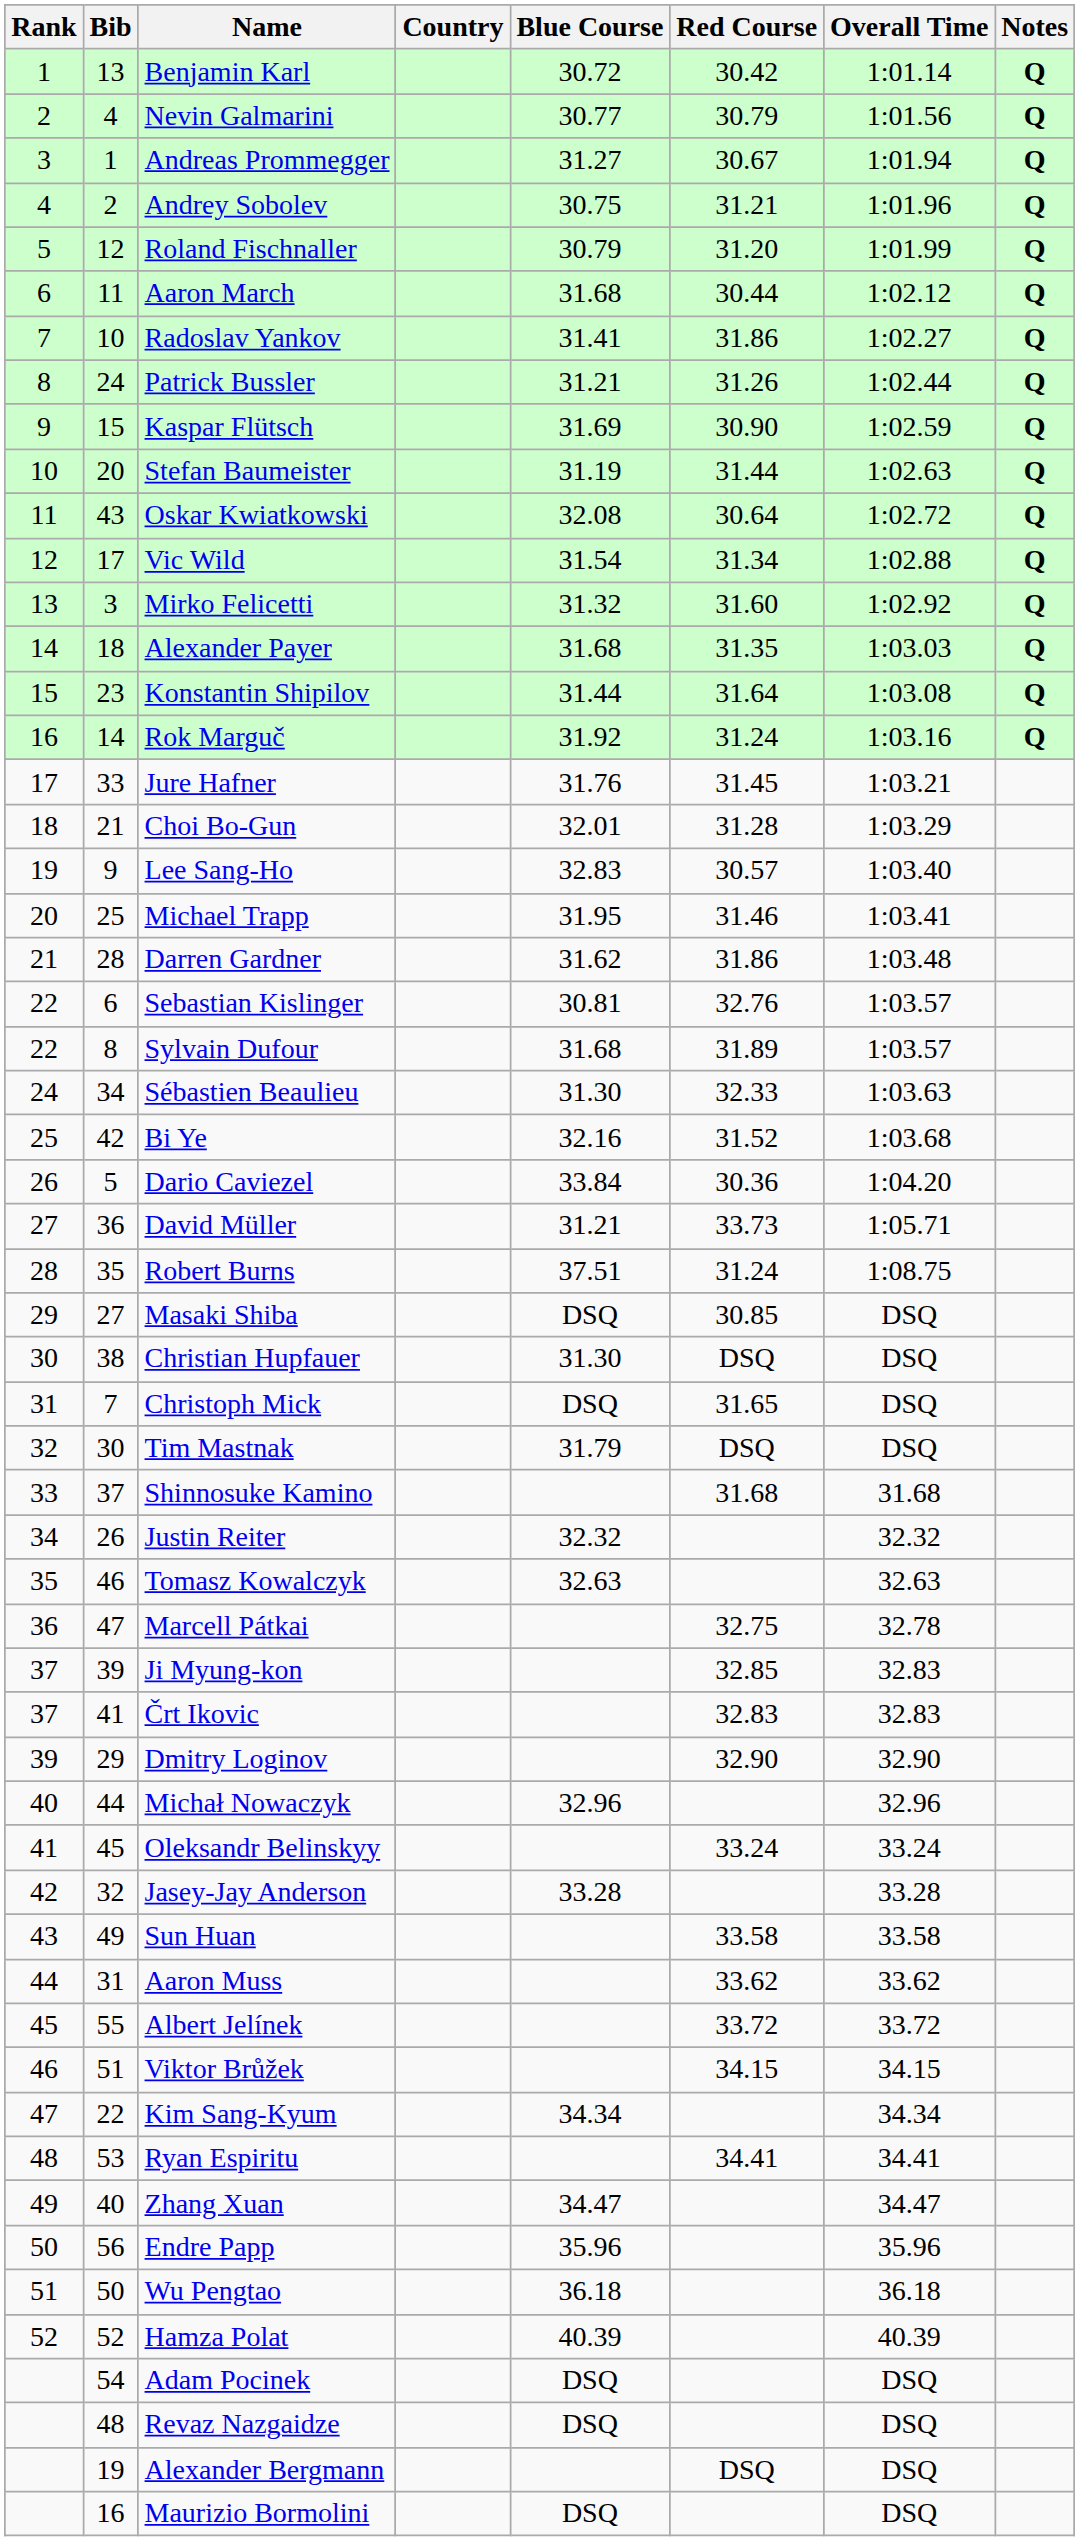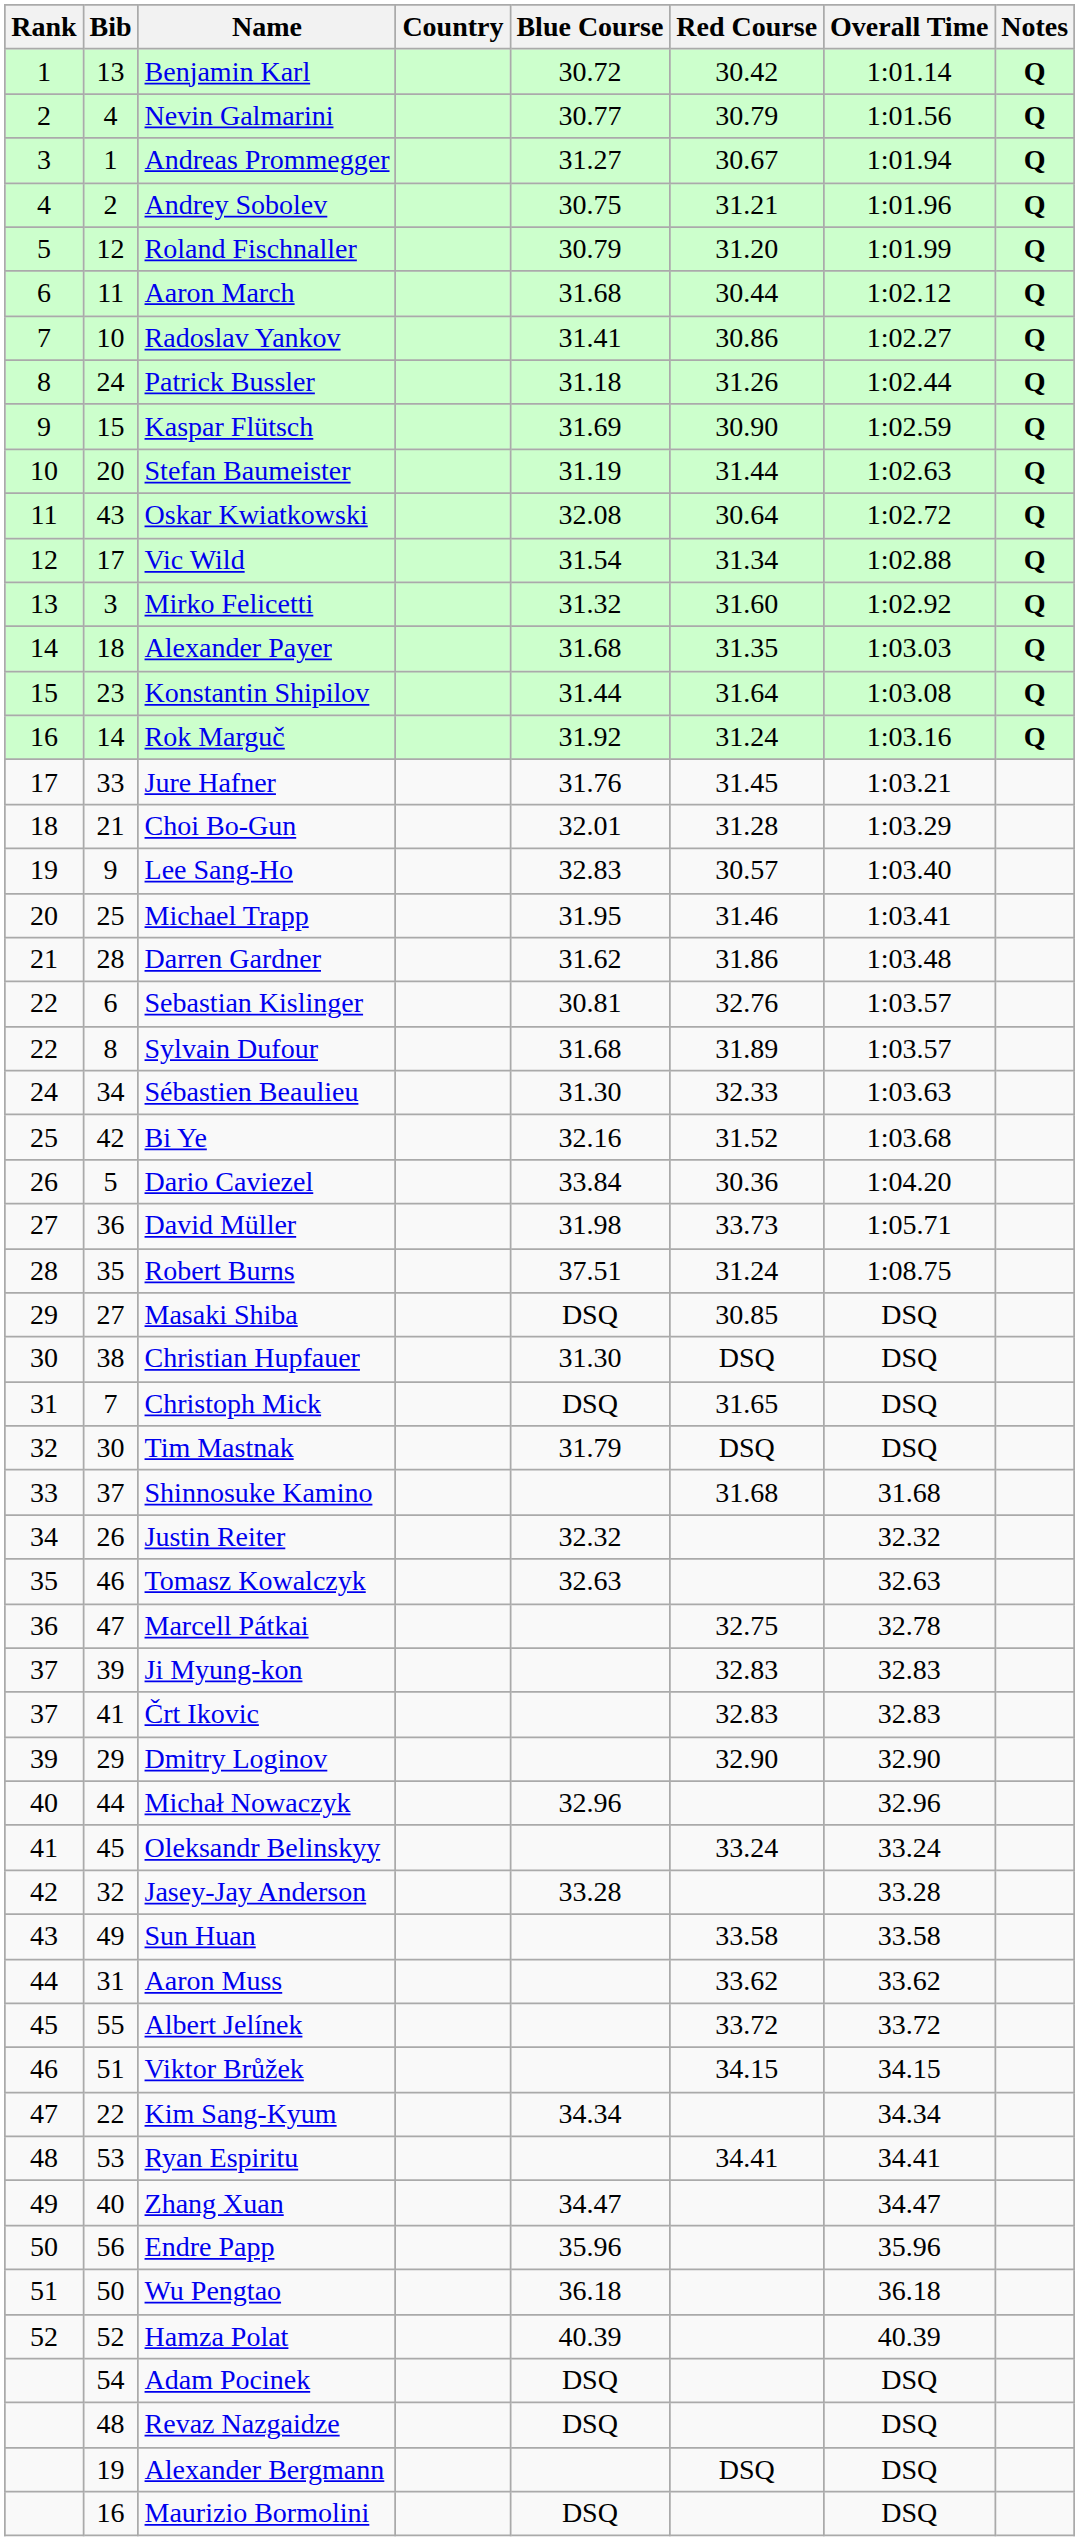 <table class="wikitable sortable" style="text-align:center">
 <tr>
 <th>Rank</th>
 <th>Bib</th>
 <th>Name</th>
 <th>Country</th>
 <th>Blue Course</th>
 <th>Red Course</th>
 <th>Overall Time</th>
 <th>Notes</th>
 </tr>
 <tr bgcolor="#ccffcc">
 <td>1</td>
 <td>13</td>
 <td align=left><a href='#'>Benjamin Karl</a></td>
 <td align=left></td>
 <td>30.72</td>
 <td>30.42</td>
 <td>1:01.14</td>
 <td><strong>Q</strong></td>
 </tr>
 <tr bgcolor="#ccffcc">
 <td>2</td>
 <td>4</td>
 <td align=left><a href='#'>Nevin Galmarini</a></td>
 <td align=left></td>
 <td>30.77</td>
 <td>30.79</td>
 <td>1:01.56</td>
 <td><strong>Q</strong></td>
 </tr>
 <tr bgcolor="#ccffcc">
 <td>3</td>
 <td>1</td>
 <td align=left><a href='#'>Andreas Prommegger</a></td>
 <td align=left></td>
 <td>31.27</td>
 <td>30.67</td>
 <td>1:01.94</td>
 <td><strong>Q</strong></td>
 </tr>
 <tr bgcolor="#ccffcc">
 <td>4</td>
 <td>2</td>
 <td align=left><a href='#'>Andrey Sobolev</a></td>
 <td align=left></td>
 <td>30.75</td>
 <td>31.21</td>
 <td>1:01.96</td>
 <td><strong>Q</strong></td>
 </tr>
 <tr bgcolor="#ccffcc">
 <td>5</td>
 <td>12</td>
 <td align=left><a href='#'>Roland Fischnaller</a></td>
 <td align=left></td>
 <td>30.79</td>
 <td>31.20</td>
 <td>1:01.99</td>
 <td><strong>Q</strong></td>
 </tr>
 <tr bgcolor="#ccffcc">
 <td>6</td>
 <td>11</td>
 <td align=left><a href='#'>Aaron March</a></td>
 <td align=left></td>
 <td>31.68</td>
 <td>30.44</td>
 <td>1:02.12</td>
 <td><strong>Q</strong></td>
 </tr>
 <tr bgcolor="#ccffcc">
 <td>7</td>
 <td>10</td>
 <td align=left><a href='#'>Radoslav Yankov</a></td>
 <td align=left></td>
 <td>31.41</td>
-<td>31.86</td>
+<td>30.86</td>
 <td>1:02.27</td>
 <td><strong>Q</strong></td>
 </tr>
 <tr bgcolor="#ccffcc">
 <td>8</td>
 <td>24</td>
 <td align=left><a href='#'>Patrick Bussler</a></td>
 <td align=left></td>
-<td>31.21</td>
+<td>31.18</td>
 <td>31.26</td>
 <td>1:02.44</td>
 <td><strong>Q</strong></td>
 </tr>
 <tr bgcolor="#ccffcc">
 <td>9</td>
 <td>15</td>
 <td align=left><a href='#'>Kaspar Flütsch</a></td>
 <td align=left></td>
 <td>31.69</td>
 <td>30.90</td>
 <td>1:02.59</td>
 <td><strong>Q</strong></td>
 </tr>
 <tr bgcolor="#ccffcc">
 <td>10</td>
 <td>20</td>
 <td align=left><a href='#'>Stefan Baumeister</a></td>
 <td align=left></td>
 <td>31.19</td>
 <td>31.44</td>
 <td>1:02.63</td>
 <td><strong>Q</strong></td>
 </tr>
 <tr bgcolor="#ccffcc">
 <td>11</td>
 <td>43</td>
 <td align=left><a href='#'>Oskar Kwiatkowski</a></td>
 <td align=left></td>
 <td>32.08</td>
 <td>30.64</td>
 <td>1:02.72</td>
 <td><strong>Q</strong></td>
 </tr>
 <tr bgcolor="#ccffcc">
 <td>12</td>
 <td>17</td>
 <td align=left><a href='#'>Vic Wild</a></td>
 <td align=left></td>
 <td>31.54</td>
 <td>31.34</td>
 <td>1:02.88</td>
 <td><strong>Q</strong></td>
 </tr>
 <tr bgcolor="#ccffcc">
 <td>13</td>
 <td>3</td>
 <td align=left><a href='#'>Mirko Felicetti</a></td>
 <td align=left></td>
 <td>31.32</td>
 <td>31.60</td>
 <td>1:02.92</td>
 <td><strong>Q</strong></td>
 </tr>
 <tr bgcolor="#ccffcc">
 <td>14</td>
 <td>18</td>
 <td align=left><a href='#'>Alexander Payer</a></td>
 <td align=left></td>
 <td>31.68</td>
 <td>31.35</td>
 <td>1:03.03</td>
 <td><strong>Q</strong></td>
 </tr>
 <tr bgcolor="#ccffcc">
 <td>15</td>
 <td>23</td>
 <td align=left><a href='#'>Konstantin Shipilov</a></td>
 <td align=left></td>
 <td>31.44</td>
 <td>31.64</td>
 <td>1:03.08</td>
 <td><strong>Q</strong></td>
 </tr>
 <tr bgcolor="#ccffcc">
 <td>16</td>
 <td>14</td>
 <td align=left><a href='#'>Rok Marguč</a></td>
 <td align=left></td>
 <td>31.92</td>
 <td>31.24</td>
 <td>1:03.16</td>
 <td><strong>Q</strong></td>
 </tr>
 <tr>
 <td>17</td>
 <td>33</td>
 <td align=left><a href='#'>Jure Hafner</a></td>
 <td align=left></td>
 <td>31.76</td>
 <td>31.45</td>
 <td>1:03.21</td>
 <td></td>
 </tr>
 <tr>
 <td>18</td>
 <td>21</td>
 <td align=left><a href='#'>Choi Bo-Gun</a></td>
 <td align=left></td>
 <td>32.01</td>
 <td>31.28</td>
 <td>1:03.29</td>
 <td></td>
 </tr>
 <tr>
 <td>19</td>
 <td>9</td>
 <td align=left><a href='#'>Lee Sang-Ho</a></td>
 <td align=left></td>
 <td>32.83</td>
 <td>30.57</td>
 <td>1:03.40</td>
 <td></td>
 </tr>
 <tr>
 <td>20</td>
 <td>25</td>
 <td align=left><a href='#'>Michael Trapp</a></td>
 <td align=left></td>
 <td>31.95</td>
 <td>31.46</td>
 <td>1:03.41</td>
 <td></td>
 </tr>
 <tr>
 <td>21</td>
 <td>28</td>
 <td align=left><a href='#'>Darren Gardner</a></td>
 <td align=left></td>
 <td>31.62</td>
 <td>31.86</td>
 <td>1:03.48</td>
 <td></td>
 </tr>
 <tr>
 <td>22</td>
 <td>6</td>
 <td align=left><a href='#'>Sebastian Kislinger</a></td>
 <td align=left></td>
 <td>30.81</td>
 <td>32.76</td>
 <td>1:03.57</td>
 <td></td>
 </tr>
 <tr>
 <td>22</td>
 <td>8</td>
 <td align=left><a href='#'>Sylvain Dufour</a></td>
 <td align=left></td>
 <td>31.68</td>
 <td>31.89</td>
 <td>1:03.57</td>
 <td></td>
 </tr>
 <tr>
 <td>24</td>
 <td>34</td>
 <td align=left><a href='#'>Sébastien Beaulieu</a></td>
 <td align=left></td>
 <td>31.30</td>
 <td>32.33</td>
 <td>1:03.63</td>
 <td></td>
 </tr>
 <tr>
 <td>25</td>
 <td>42</td>
 <td align=left><a href='#'>Bi Ye</a></td>
 <td align=left></td>
 <td>32.16</td>
 <td>31.52</td>
 <td>1:03.68</td>
 <td></td>
 </tr>
 <tr>
 <td>26</td>
 <td>5</td>
 <td align=left><a href='#'>Dario Caviezel</a></td>
 <td align=left></td>
 <td>33.84</td>
 <td>30.36</td>
 <td>1:04.20</td>
 <td></td>
 </tr>
 <tr>
 <td>27</td>
 <td>36</td>
 <td align=left><a href='#'>David Müller</a></td>
 <td align=left></td>
-<td>31.21</td>
+<td>31.98</td>
 <td>33.73</td>
 <td>1:05.71</td>
 <td></td>
 </tr>
 <tr>
 <td>28</td>
 <td>35</td>
 <td align=left><a href='#'>Robert Burns</a></td>
 <td align=left></td>
 <td>37.51</td>
 <td>31.24</td>
 <td>1:08.75</td>
 <td></td>
 </tr>
 <tr>
 <td>29</td>
 <td>27</td>
 <td align=left><a href='#'>Masaki Shiba</a></td>
 <td align=left></td>
 <td>DSQ</td>
 <td>30.85</td>
 <td>DSQ</td>
 <td></td>
 </tr>
 <tr>
 <td>30</td>
 <td>38</td>
 <td align=left><a href='#'>Christian Hupfauer</a></td>
 <td align=left></td>
 <td>31.30</td>
 <td>DSQ</td>
 <td>DSQ</td>
 <td></td>
 </tr>
 <tr>
 <td>31</td>
 <td>7</td>
 <td align=left><a href='#'>Christoph Mick</a></td>
 <td align=left></td>
 <td>DSQ</td>
 <td>31.65</td>
 <td>DSQ</td>
 <td></td>
 </tr>
 <tr>
 <td>32</td>
 <td>30</td>
 <td align=left><a href='#'>Tim Mastnak</a></td>
 <td align=left></td>
 <td>31.79</td>
 <td>DSQ</td>
 <td>DSQ</td>
 <td></td>
 </tr>
 <tr>
 <td>33</td>
 <td>37</td>
 <td align=left><a href='#'>Shinnosuke Kamino</a></td>
 <td align=left></td>
 <td></td>
 <td>31.68</td>
 <td>31.68</td>
 <td></td>
 </tr>
 <tr>
 <td>34</td>
 <td>26</td>
 <td align=left><a href='#'>Justin Reiter</a></td>
 <td align=left></td>
 <td>32.32</td>
 <td></td>
 <td>32.32</td>
 <td></td>
 </tr>
 <tr>
 <td>35</td>
 <td>46</td>
 <td align=left><a href='#'>Tomasz Kowalczyk</a></td>
 <td align=left></td>
 <td>32.63</td>
 <td></td>
 <td>32.63</td>
 <td></td>
 </tr>
 <tr>
 <td>36</td>
 <td>47</td>
 <td align=left><a href='#'>Marcell Pátkai</a></td>
 <td align=left></td>
 <td></td>
 <td>32.75</td>
 <td>32.78</td>
 <td></td>
 </tr>
 <tr>
 <td>37</td>
 <td>39</td>
 <td align=left><a href='#'>Ji Myung-kon</a></td>
 <td align=left></td>
 <td></td>
-<td>32.85</td>
+<td>32.83</td>
 <td>32.83</td>
 <td></td>
 </tr>
 <tr>
 <td>37</td>
 <td>41</td>
 <td align=left><a href='#'>Črt Ikovic</a></td>
 <td align=left></td>
 <td></td>
 <td>32.83</td>
 <td>32.83</td>
 <td></td>
 </tr>
 <tr>
 <td>39</td>
 <td>29</td>
 <td align=left><a href='#'>Dmitry Loginov</a></td>
 <td align=left></td>
 <td></td>
 <td>32.90</td>
 <td>32.90</td>
 <td></td>
 </tr>
 <tr>
 <td>40</td>
 <td>44</td>
 <td align=left><a href='#'>Michał Nowaczyk</a></td>
 <td align=left></td>
 <td>32.96</td>
 <td></td>
 <td>32.96</td>
 <td></td>
 </tr>
 <tr>
 <td>41</td>
 <td>45</td>
 <td align=left><a href='#'>Oleksandr Belinskyy</a></td>
 <td align=left></td>
 <td></td>
 <td>33.24</td>
 <td>33.24</td>
 <td></td>
 </tr>
 <tr>
 <td>42</td>
 <td>32</td>
 <td align=left><a href='#'>Jasey-Jay Anderson</a></td>
 <td align=left></td>
 <td>33.28</td>
 <td></td>
 <td>33.28</td>
 <td></td>
 </tr>
 <tr>
 <td>43</td>
 <td>49</td>
 <td align=left><a href='#'>Sun Huan</a></td>
 <td align=left></td>
 <td></td>
 <td>33.58</td>
 <td>33.58</td>
 <td></td>
 </tr>
 <tr>
 <td>44</td>
 <td>31</td>
 <td align=left><a href='#'>Aaron Muss</a></td>
 <td align=left></td>
 <td></td>
 <td>33.62</td>
 <td>33.62</td>
 <td></td>
 </tr>
 <tr>
 <td>45</td>
 <td>55</td>
 <td align=left><a href='#'>Albert Jelínek</a></td>
 <td align=left></td>
 <td></td>
 <td>33.72</td>
 <td>33.72</td>
 <td></td>
 </tr>
 <tr>
 <td>46</td>
 <td>51</td>
 <td align=left><a href='#'>Viktor Brůžek</a></td>
 <td align=left></td>
 <td></td>
 <td>34.15</td>
 <td>34.15</td>
 <td></td>
 </tr>
 <tr>
 <td>47</td>
 <td>22</td>
 <td align=left><a href='#'>Kim Sang-Kyum</a></td>
 <td align=left></td>
 <td>34.34</td>
 <td></td>
 <td>34.34</td>
 <td></td>
 </tr>
 <tr>
 <td>48</td>
 <td>53</td>
 <td align=left><a href='#'>Ryan Espiritu</a></td>
 <td align=left></td>
 <td></td>
 <td>34.41</td>
 <td>34.41</td>
 <td></td>
 </tr>
 <tr>
 <td>49</td>
 <td>40</td>
 <td align=left><a href='#'>Zhang Xuan</a></td>
 <td align=left></td>
 <td>34.47</td>
 <td></td>
 <td>34.47</td>
 <td></td>
 </tr>
 <tr>
 <td>50</td>
 <td>56</td>
 <td align=left><a href='#'>Endre Papp</a></td>
 <td align=left></td>
 <td>35.96</td>
 <td></td>
 <td>35.96</td>
 <td></td>
 </tr>
 <tr>
 <td>51</td>
 <td>50</td>
 <td align=left><a href='#'>Wu Pengtao</a></td>
 <td align=left></td>
 <td>36.18</td>
 <td></td>
 <td>36.18</td>
 <td></td>
 </tr>
 <tr>
 <td>52</td>
 <td>52</td>
 <td align=left><a href='#'>Hamza Polat</a></td>
 <td align=left></td>
 <td>40.39</td>
 <td></td>
 <td>40.39</td>
 <td></td>
 </tr>
 <tr>
 <td></td>
 <td>54</td>
 <td align=left><a href='#'>Adam Pocinek</a></td>
 <td align=left></td>
 <td>DSQ</td>
 <td></td>
 <td>DSQ</td>
 <td></td>
 </tr>
 <tr>
 <td></td>
 <td>48</td>
 <td align=left><a href='#'>Revaz Nazgaidze</a></td>
 <td align=left></td>
 <td>DSQ</td>
 <td></td>
 <td>DSQ</td>
 <td></td>
 </tr>
 <tr>
 <td></td>
 <td>19</td>
 <td align=left><a href='#'>Alexander Bergmann</a></td>
 <td align=left></td>
 <td></td>
 <td>DSQ</td>
 <td>DSQ</td>
 <td></td>
 </tr>
 <tr>
 <td></td>
 <td>16</td>
 <td align=left><a href='#'>Maurizio Bormolini</a></td>
 <td align=left></td>
 <td>DSQ</td>
 <td></td>
 <td>DSQ</td>
 <td></td>
 </tr>
 </table>
